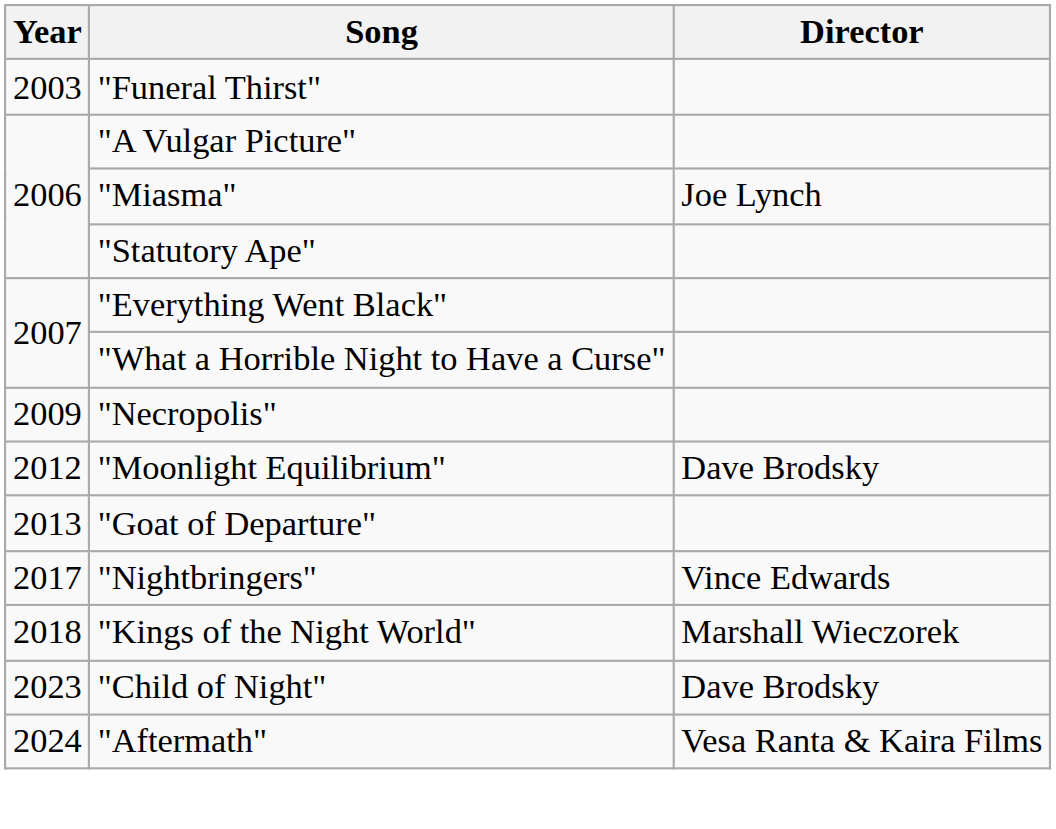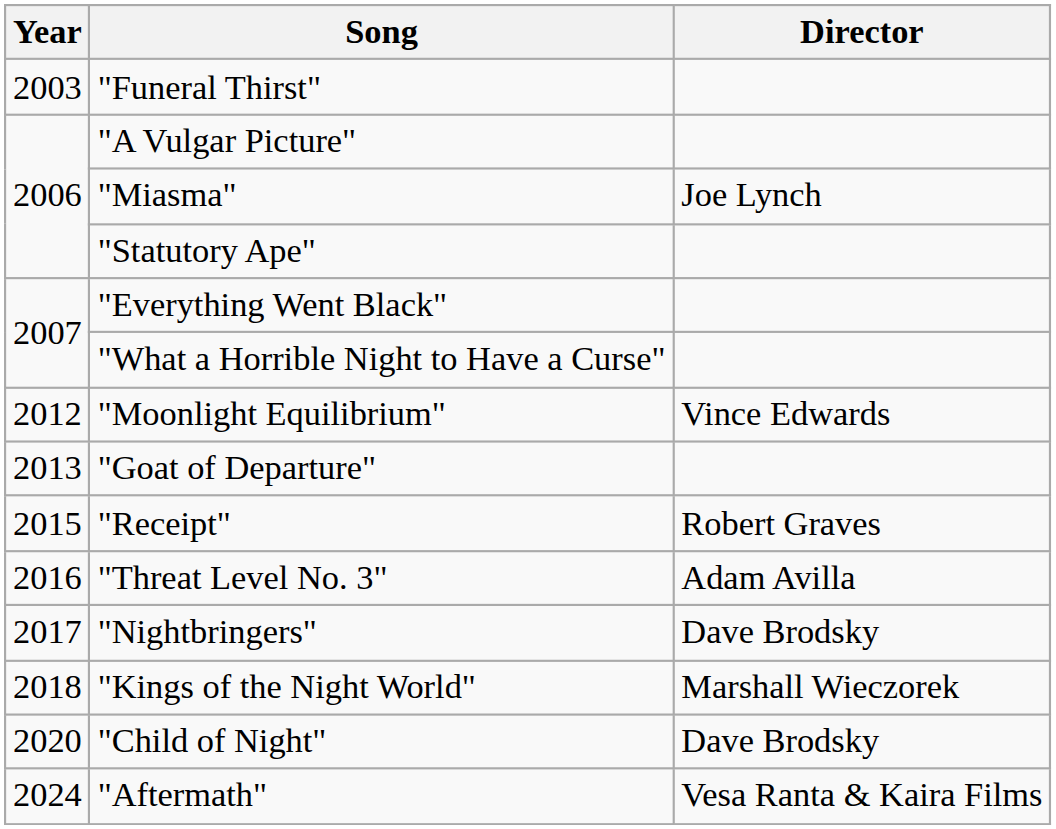 <table class=wikitable>
 <tr>
 <th>Year</th>
 <th>Song</th>
 <th>Director</th>
 </tr>
 <tr>
 <td>2003</td>
 <td>"Funeral Thirst"</td>
 <td></td>
 </tr>
 <tr>
 <td rowspan=3>2006</td>
 <td>"A Vulgar Picture"</td>
 <td></td>
 </tr>
 <tr>
 <td>"Miasma"</td>
 <td>Joe Lynch</td>
 </tr>
 <tr>
 <td>"Statutory Ape"</td>
 <td></td>
 </tr>
 <tr>
 <td rowspan=2>2007</td>
 <td>"Everything Went Black"</td>
 <td></td>
 </tr>
 <tr>
 <td>"What a Horrible Night to Have a Curse"</td>
 <td></td>
 </tr>
 <tr>
-<td>2009</td>
-<td>"Necropolis"</td>
-<td></td>
-</tr>
-<tr>
 <td>2012</td>
 <td>"Moonlight Equilibrium"</td>
-<td>Dave Brodsky</td>
+<td>Vince Edwards</td>
 </tr>
 <tr>
 <td>2013</td>
 <td>"Goat of Departure"</td>
 <td></td>
 </tr>
 <tr>
+<td>2015</td>
+<td>"Receipt"</td>
+<td>Robert Graves</td>
+</tr>
+<tr>
+<td>2016</td>
+<td>"Threat Level No. 3"</td>
+<td>Adam Avilla</td>
+</tr>
+<tr>
 <td>2017</td>
 <td>"Nightbringers"</td>
-<td>Vince Edwards</td>
+<td>Dave Brodsky</td>
 </tr>
 <tr>
 <td>2018</td>
 <td>"Kings of the Night World"</td>
 <td>Marshall Wieczorek</td>
 </tr>
 <tr>
-<td>2023</td>
+<td>2020</td>
 <td>"Child of Night"</td>
 <td>Dave Brodsky</td>
 </tr>
 <tr>
 <td>2024</td>
 <td>"Aftermath"</td>
 <td>Vesa Ranta & Kaira Films</td>
 </tr>
 </table>
